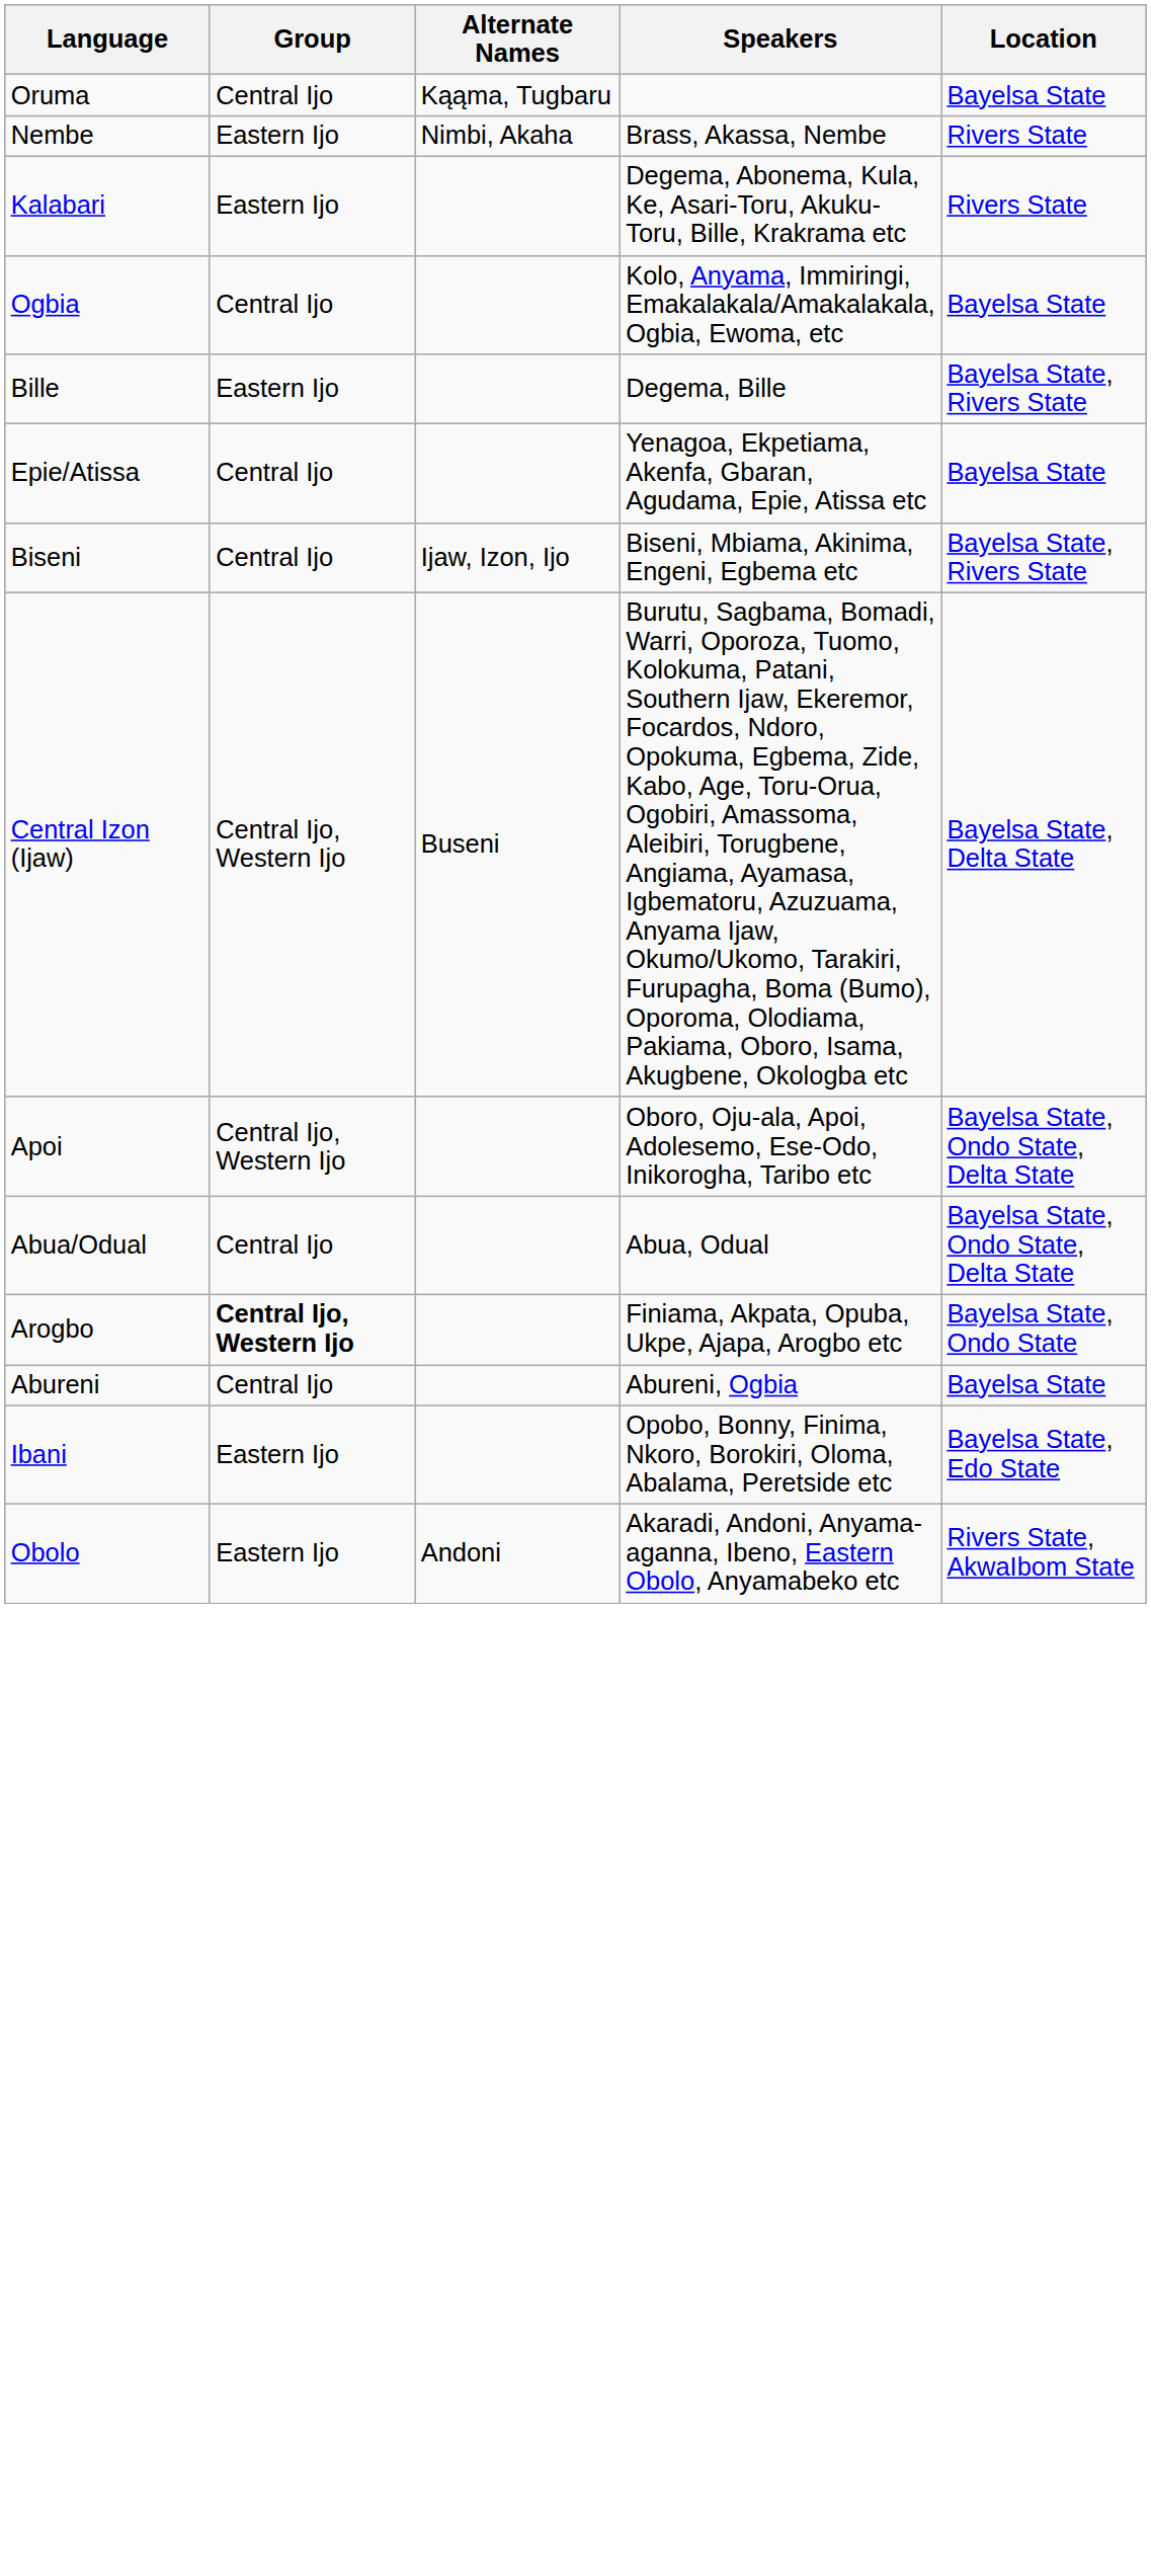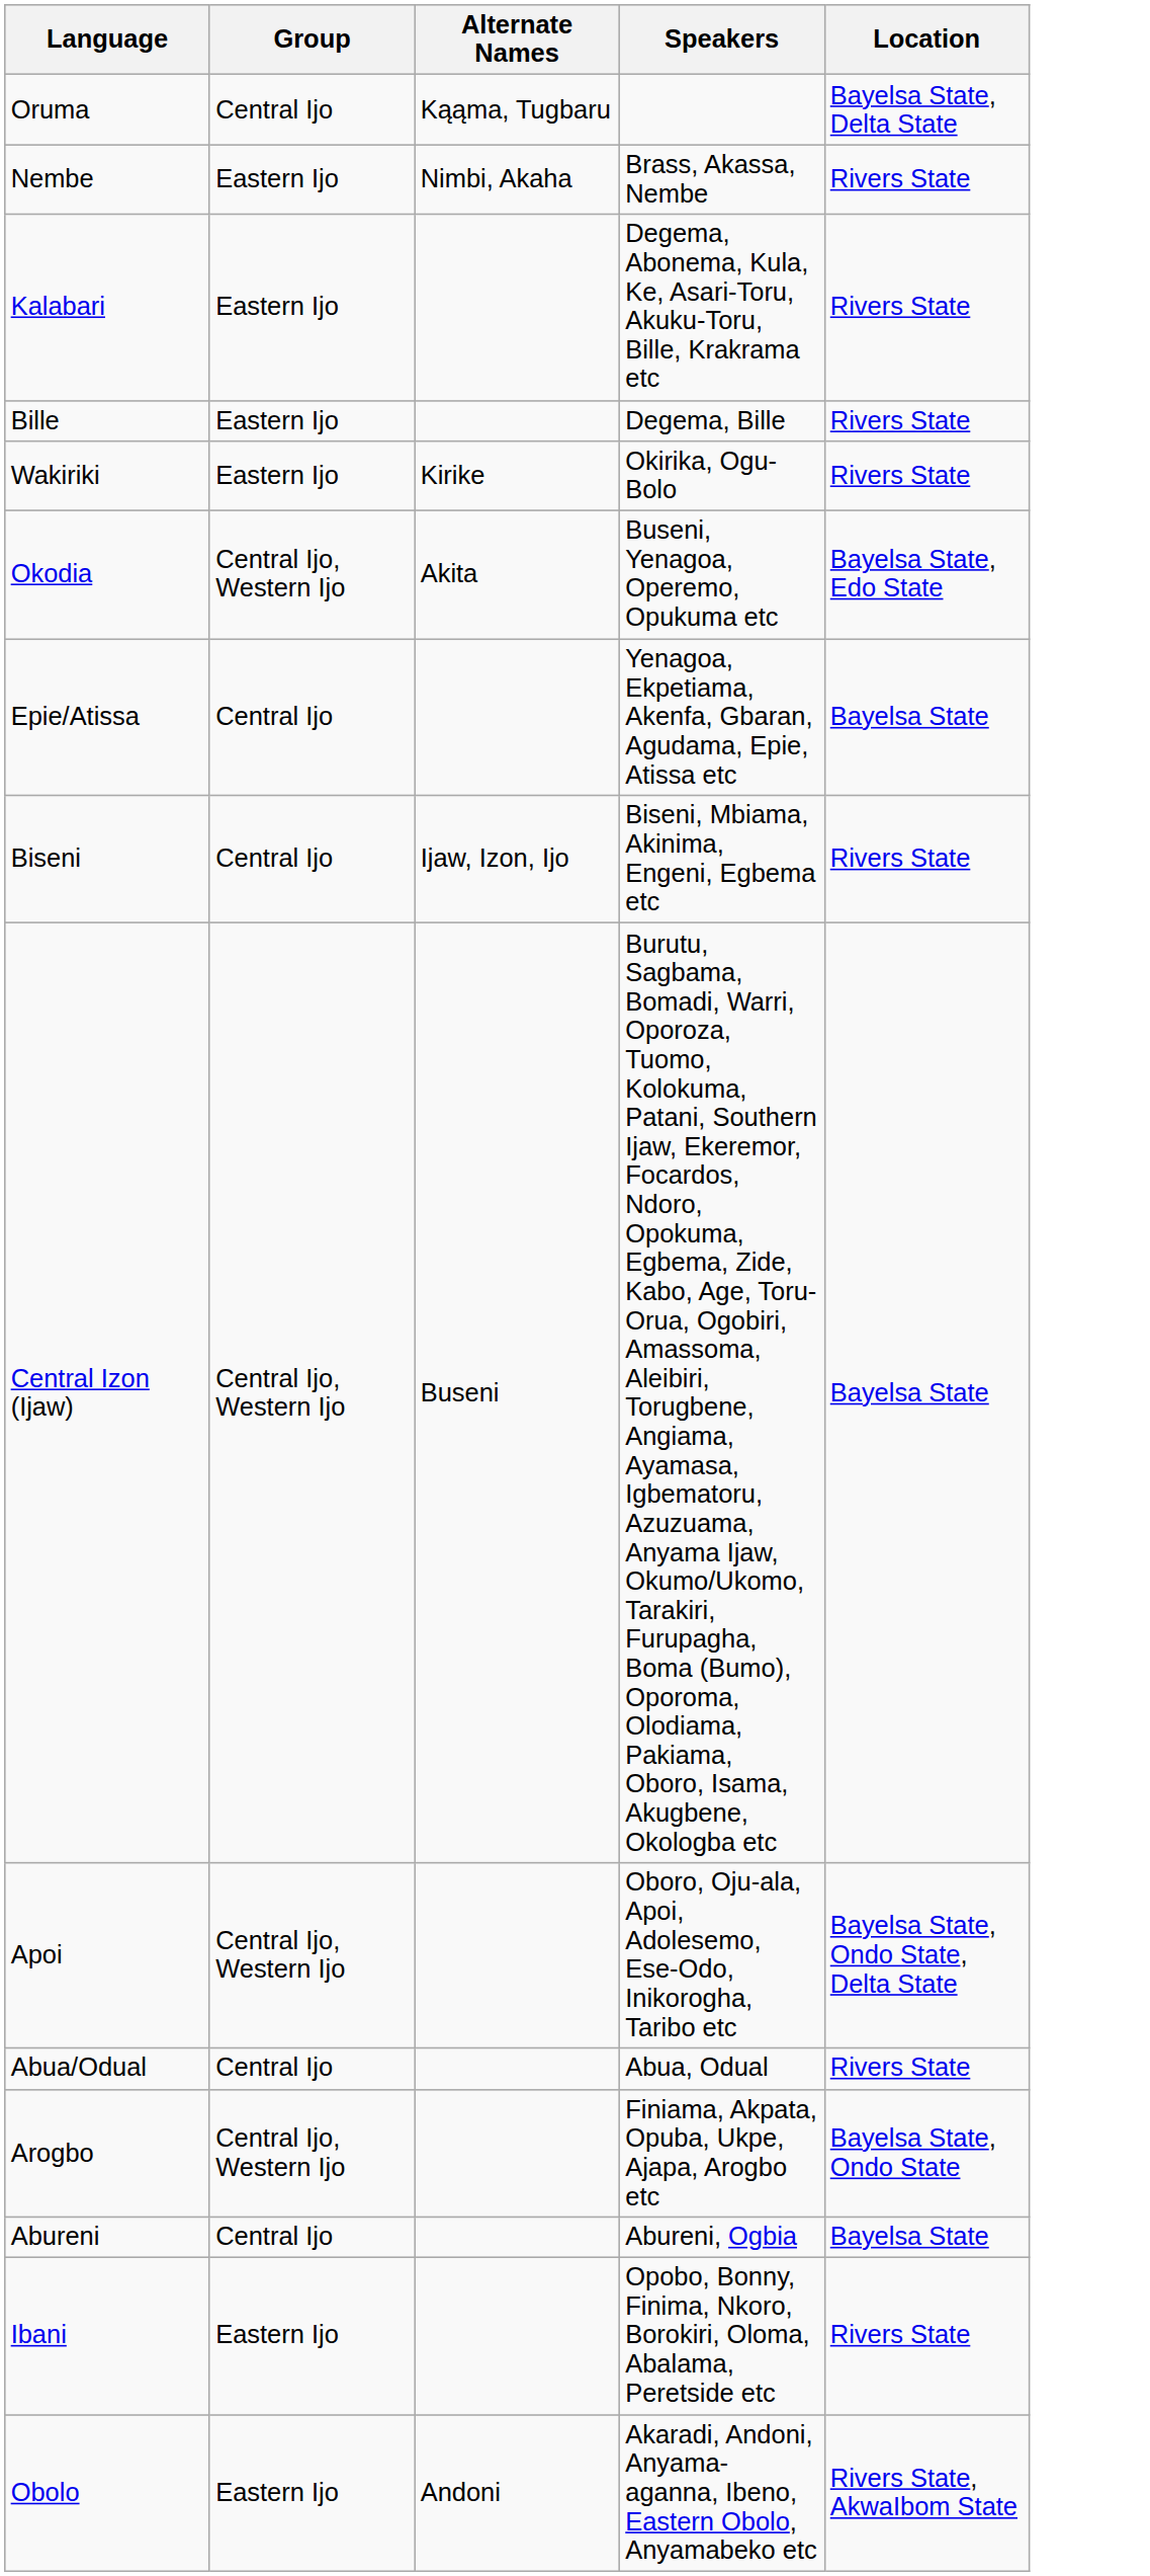 <table class="wikitable">
 <tr>
 <th style="width:120px;">Language</th>
 <th style="width:120px;">Group</th>
 <th style="width:120px;">Alternate Names</th>
 <th style="width:120px;">Speakers</th>
 <th style="width:120px;">Location</th>
 </tr>
 <tr>
 <td>Oruma</td>
 <td>Central Ijo</td>
 <td>Kąąma, Tugbaru</td>
 <td></td>
-<td><a href='#'>Bayelsa State</a></td>
+<td><a href='#'>Bayelsa State</a>, <a href='#'>Delta State</a></td>
 </tr>
 <tr>
 <td>Nembe</td>
 <td>Eastern Ijo</td>
 <td>Nimbi, Akaha</td>
 <td>Brass, Akassa, Nembe</td>
 <td><a href='#'>Rivers State</a></td>
 </tr>
 <tr>
 <td><a href='#'>Kalabari</a></td>
 <td>Eastern Ijo</td>
 <td></td>
 <td>Degema, Abonema, Kula, Ke, Asari-Toru, Akuku-Toru, Bille, Krakrama etc</td>
 <td><a href='#'>Rivers State</a></td>
 </tr>
 <tr>
-<td><a href='#'>Ogbia</a></td>
-<td>Central Ijo</td>
-<td></td>
-<td>Kolo, <a href='#'>Anyama</a>, Immiringi, Emakalakala/Amakalakala, Ogbia, Ewoma, etc</td>
-<td><a href='#'>Bayelsa State</a></td>
-</tr>
-<tr>
 <td>Bille</td>
 <td>Eastern Ijo</td>
 <td></td>
 <td>Degema, Bille</td>
-<td><a href='#'>Bayelsa State</a>, <a href='#'>Rivers State</a></td>
+<td><a href='#'>Rivers State</a></td>
+</tr>
+<tr>
+<td>Wakiriki</td>
+<td>Eastern Ijo</td>
+<td>Kirike</td>
+<td>Okirika, Ogu-Bolo</td>
+<td><a href='#'>Rivers State</a></td>
+</tr>
+<tr>
+<td><a href='#'>Okodia</a></td>
+<td>Central Ijo, Western Ijo</td>
+<td>Akita</td>
+<td>Buseni, Yenagoa, Operemo, Opukuma etc</td>
+<td><a href='#'>Bayelsa State</a>, <a href='#'>Edo State</a></td>
 </tr>
 <tr>
 <td>Epie/Atissa</td>
 <td>Central Ijo</td>
 <td></td>
 <td>Yenagoa,  Ekpetiama,  Akenfa, Gbaran, Agudama, Epie, Atissa etc</td>
 <td><a href='#'>Bayelsa State</a></td>
 </tr>
 <tr>
 <td>Biseni</td>
 <td>Central Ijo</td>
 <td>Ijaw, Izon, Ijo</td>
 <td>Biseni, Mbiama, Akinima, Engeni, Egbema etc</td>
-<td><a href='#'>Bayelsa State</a>, <a href='#'>Rivers State</a></td>
+<td><a href='#'>Rivers State</a></td>
 </tr>
 <tr>
 <td><a href='#'>Central Izon</a> (Ijaw)</td>
 <td>Central Ijo, Western Ijo</td>
 <td>Buseni</td>
 <td>Burutu, Sagbama, Bomadi, Warri, Oporoza, Tuomo, Kolokuma, Patani, Southern Ijaw, Ekeremor, Focardos, Ndoro, Opokuma, Egbema, Zide, Kabo, Age, Toru-Orua, Ogobiri, Amassoma, Aleibiri, Torugbene, Angiama, Ayamasa, Igbematoru, Azuzuama, Anyama Ijaw, Okumo/Ukomo, Tarakiri, Furupagha, Boma (Bumo), Oporoma,  Olodiama, Pakiama, Oboro, Isama, Akugbene, Okologba etc</td>
-<td><a href='#'>Bayelsa State</a>, <a href='#'>Delta State</a></td>
+<td><a href='#'>Bayelsa State</a></td>
 </tr>
 <tr>
 <td>Apoi</td>
 <td>Central Ijo, Western Ijo</td>
 <td></td>
 <td>Oboro, Oju-ala, Apoi, Adolesemo, Ese-Odo, Inikorogha, Taribo etc</td>
 <td><a href='#'>Bayelsa State</a>, <a href='#'>Ondo State</a>, <a href='#'>Delta State</a></td>
 </tr>
 <tr>
 <td>Abua/Odual</td>
 <td>Central Ijo</td>
 <td></td>
 <td>Abua, Odual</td>
-<td><a href='#'>Bayelsa State</a>, <a href='#'>Ondo State</a>, <a href='#'>Delta State</a></td>
+<td><a href='#'>Rivers State</a></td>
 </tr>
 <tr>
 <td>Arogbo</td>
-<td><strong>Central Ijo, Western Ijo</strong></td>
+<td>Central Ijo, Western Ijo</td>
 <td></td>
 <td>Finiama, Akpata, Opuba, Ukpe, Ajapa, Arogbo etc</td>
 <td><a href='#'>Bayelsa State</a>, <a href='#'>Ondo State</a></td>
 </tr>
 <tr>
 <td>Abureni</td>
 <td>Central Ijo</td>
 <td></td>
 <td>Abureni, <a href='#'>Ogbia</a></td>
 <td><a href='#'>Bayelsa State</a></td>
 </tr>
 <tr>
 <td><a href='#'>Ibani</a></td>
 <td>Eastern Ijo</td>
 <td></td>
 <td>Opobo, Bonny, Finima, Nkoro, Borokiri, Oloma, Abalama, Peretside etc</td>
-<td><a href='#'>Bayelsa State</a>, <a href='#'>Edo State</a></td>
+<td><a href='#'>Rivers State</a></td>
 </tr>
 <tr>
 <td><a href='#'>Obolo</a></td>
 <td>Eastern Ijo</td>
 <td>Andoni</td>
 <td>Akaradi, Andoni, Anyama-aganna, Ibeno, <a href='#'>Eastern Obolo</a>, Anyamabeko etc</td>
 <td><a href='#'>Rivers State</a>, <a href='#'>AkwaIbom State</a></td>
 </tr>
 </table>
